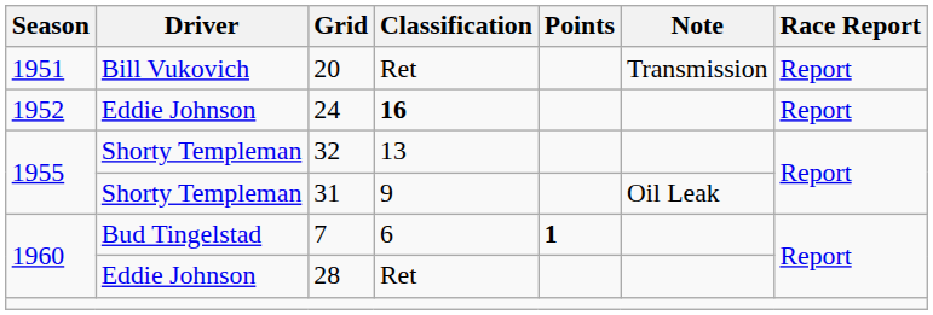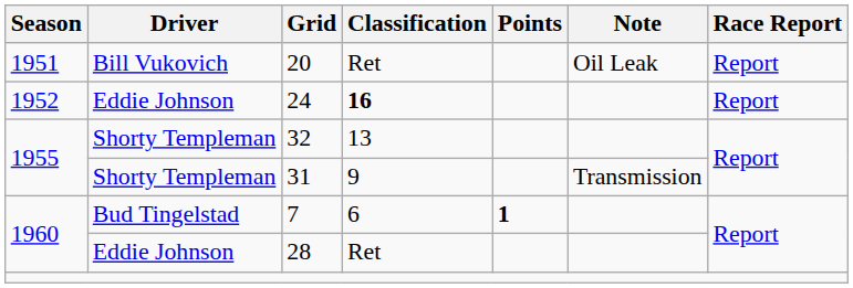 <table class="wikitable">
 <tr>
 <th>Season</th>
 <th>Driver</th>
 <th>Grid</th>
 <th>Classification</th>
 <th>Points</th>
 <th>Note</th>
 <th>Race Report</th>
 </tr>
 <tr>
 <td><a href='#'>1951</a></td>
 <td><a href='#'>Bill Vukovich</a></td>
 <td>20</td>
 <td>Ret</td>
 <td> </td>
-<td>Transmission</td>
+<td>Oil Leak</td>
 <td><a href='#'>Report</a></td>
 </tr>
 <tr>
 <td><a href='#'>1952</a></td>
 <td><a href='#'>Eddie Johnson</a></td>
 <td>24</td>
 <td><strong>16</strong></td>
 <td> </td>
 <td> </td>
 <td><a href='#'>Report</a></td>
 </tr>
 <tr>
 <td rowspan=2><a href='#'>1955</a></td>
 <td><a href='#'>Shorty Templeman</a></td>
 <td>32</td>
 <td>13</td>
 <td> </td>
 <td> </td>
 <td rowspan=2><a href='#'>Report</a></td>
 </tr>
 <tr>
 <td><a href='#'>Shorty Templeman</a></td>
 <td>31</td>
 <td>9</td>
 <td> </td>
-<td>Oil Leak</td>
+<td>Transmission</td>
 </tr>
 <tr>
 <td rowspan=2><a href='#'>1960</a></td>
 <td><a href='#'>Bud Tingelstad</a></td>
 <td>7</td>
 <td>6</td>
 <td><strong>1</strong></td>
 <td> </td>
 <td rowspan=2><a href='#'>Report</a></td>
 </tr>
 <tr>
 <td><a href='#'>Eddie Johnson</a></td>
 <td>28</td>
 <td>Ret</td>
 <td> </td>
 <td> </td>
 </tr>
 <tr>
 <td colspan=7></td>
 </tr>
 </table>
